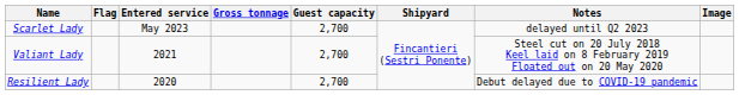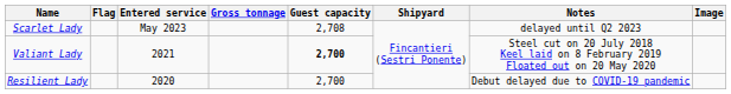 <table class="wikitable" style="text-align:Center;">
 <tr>
 <th>Name</th>
 <th>Flag</th>
 <th>Entered service</th>
 <th><a href='#'>Gross tonnage</a></th>
 <th>Guest capacity</th>
 <th>Shipyard</th>
 <th>Notes</th>
 <th>Image</th>
 </tr>
 <tr>
 <td><em><a href='#'>Scarlet Lady</a></em></td>
 <td></td>
 <td style="text-align:Center;">May 2023</td>
 <td></td>
-<td>2,700</td>
+<td>2,708</td>
 <td rowspan="3"><a href='#'>Fincantieri</a><br>(<a href='#'>Sestri Ponente</a>)</td>
 <td>delayed until Q2 2023</td>
 <td></td>
 </tr>
 <tr>
 <td style="text-align:Center;"><a href='#'><em>Valiant Lady</em></a></td>
 <td style="text-align:Center;"></td>
 <td style="text-align:Center;">2021</td>
 <td style="text-align:Center;"></td>
-<td style="text-align:Center;">2,700</td>
+<td style="text-align:Center;"><strong>2,700</strong></td>
 <td>Steel cut on 20 July 2018<br><a href='#'>Keel laid</a> on 8 February 2019<br><a href='#'>Floated out</a> on 20 May 2020</td>
 <td></td>
 </tr>
 <tr>
 <td style="text-align:Center;"><em><a href='#'>Resilient Lady</a></em></td>
 <td style="text-align:Center;"></td>
 <td>2020</td>
 <td style="text-align:Center;"></td>
 <td style="text-align:Center;">2,700</td>
 <td>Debut delayed due to <a href='#'>COVID-19 pandemic</a></td>
 <td></td>
 </tr>
 </table>
